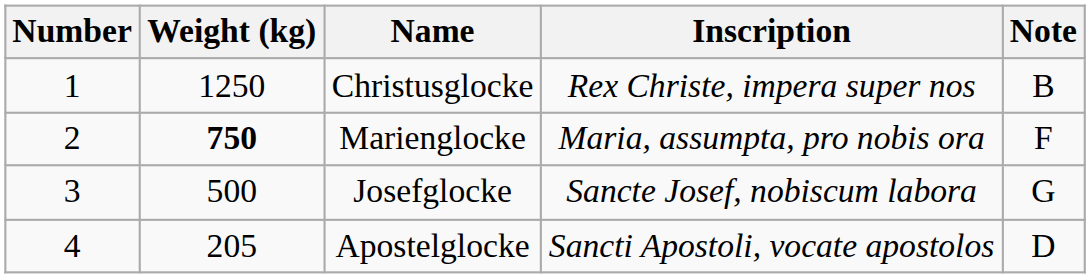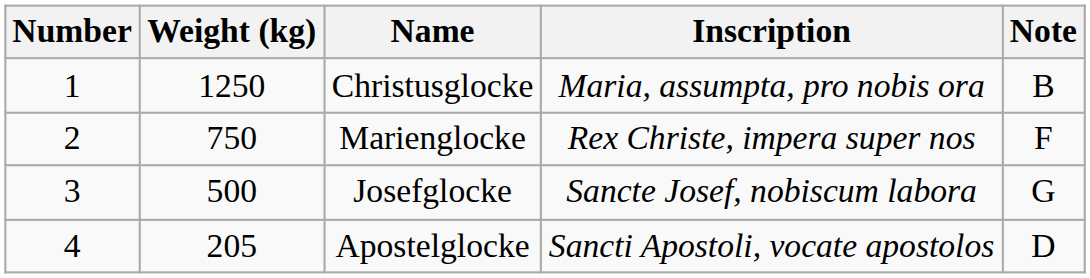 <table class="wikitable" style="float:right;text-align:center;">
 <tr>
 <th>Number</th>
 <th>Weight (kg)</th>
 <th>Name</th>
 <th>Inscription</th>
 <th>Note</th>
 </tr>
 <tr>
 <td>1</td>
 <td>1250</td>
 <td>Christusglocke</td>
-<td><em>Rex Christe, impera super nos</em></td>
+<td><em>Maria, assumpta, pro nobis ora</em></td>
 <td>B</td>
 </tr>
 <tr>
 <td>2</td>
-<td><strong>750</strong></td>
+<td>750</td>
 <td>Marienglocke</td>
-<td><em>Maria, assumpta, pro nobis ora</em></td>
+<td><em>Rex Christe, impera super nos</em></td>
 <td>F</td>
 </tr>
 <tr>
 <td>3</td>
 <td>500</td>
 <td>Josefglocke</td>
 <td><em>Sancte Josef, nobiscum labora</em></td>
 <td>G</td>
 </tr>
 <tr>
 <td>4</td>
 <td>205</td>
 <td>Apostelglocke</td>
 <td><em>Sancti Apostoli, vocate apostolos</em></td>
 <td>D</td>
 </tr>
 </table>
